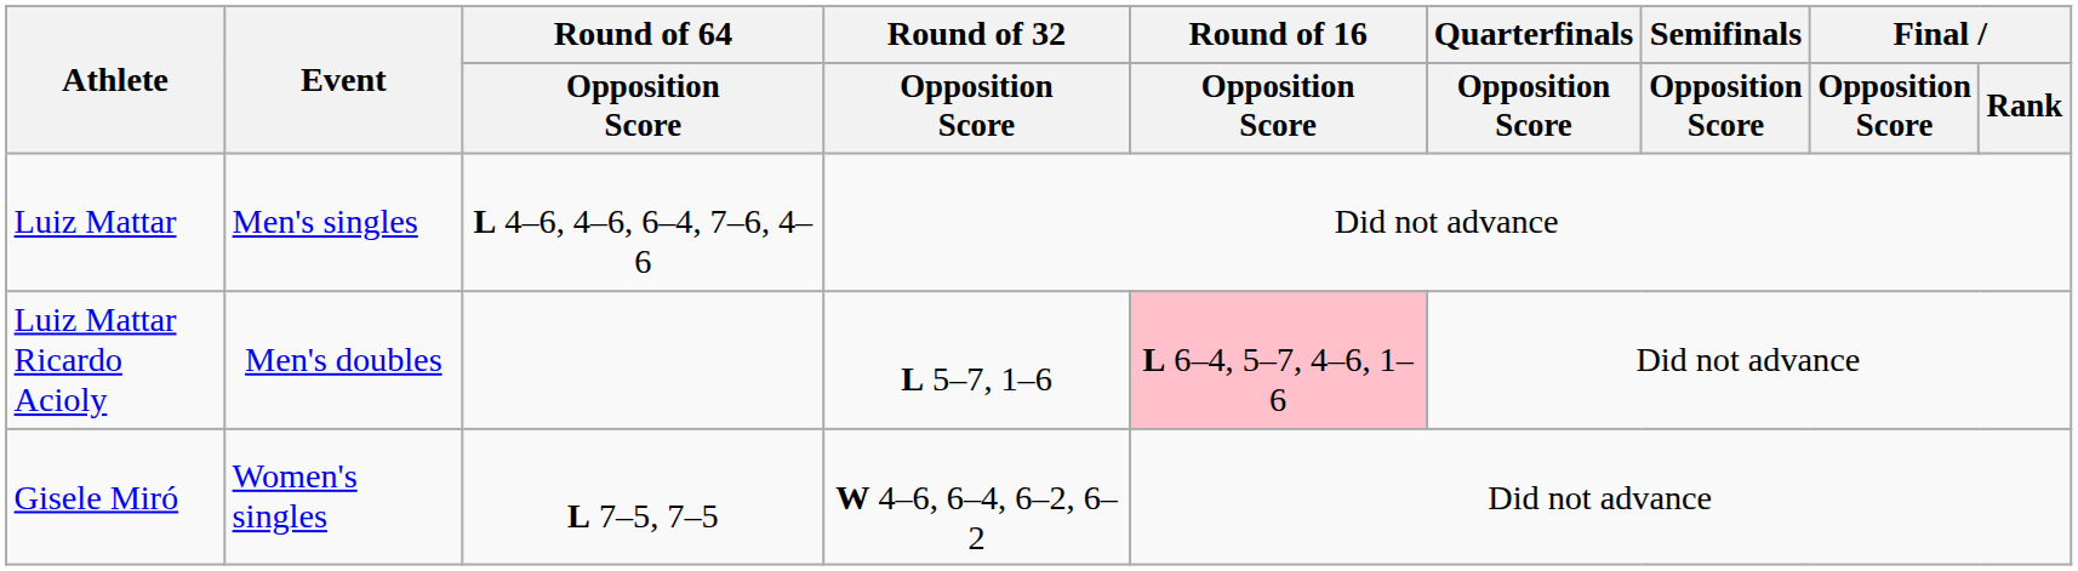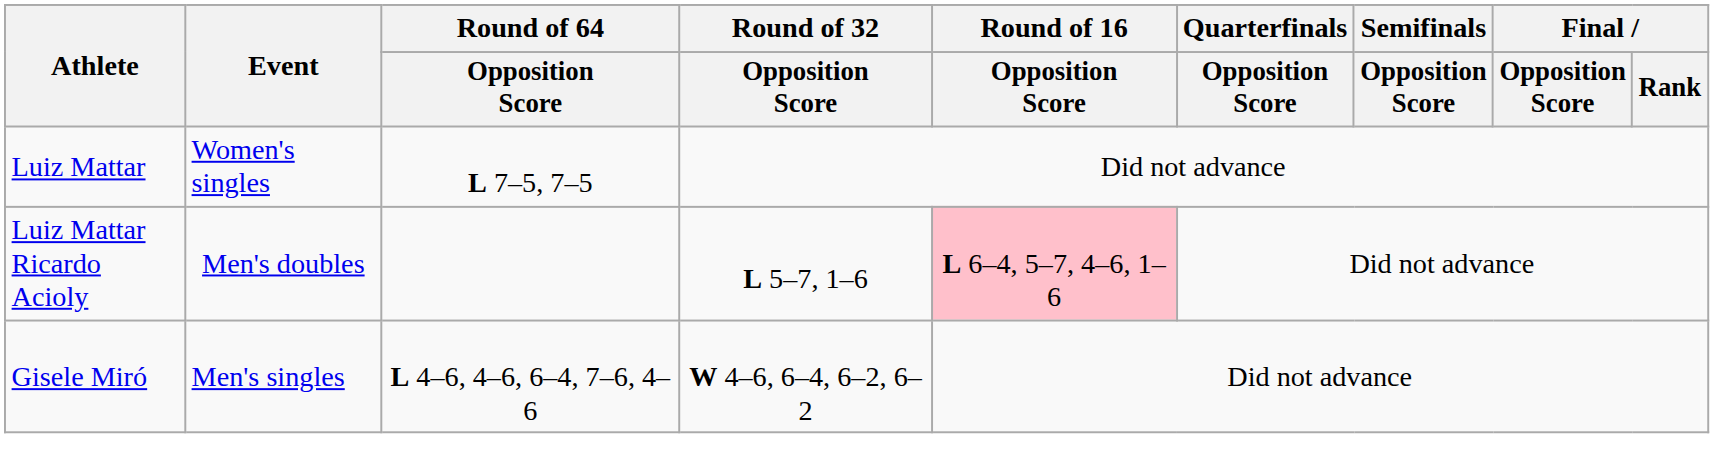 <table class=wikitable style="font-size:90%">
 <tr>
 <th rowspan="2">Athlete</th>
 <th rowspan="2">Event</th>
 <th>Round of 64</th>
 <th>Round of 32</th>
 <th>Round of 16</th>
 <th>Quarterfinals</th>
 <th>Semifinals</th>
 <th colspan=2>Final / </th>
 </tr>
 <tr style="font-size:95%">
 <th>Opposition<br>Score</th>
 <th>Opposition<br>Score</th>
 <th>Opposition<br>Score</th>
 <th>Opposition<br>Score</th>
 <th>Opposition<br>Score</th>
 <th>Opposition<br>Score</th>
 <th>Rank</th>
 </tr>
 <tr align=center>
 <td align=left><a href='#'>Luiz Mattar</a></td>
-<td align=left rowspan=1><a href='#'>Men's singles</a></td>
-<td><br><strong>L</strong> 4–6, 4–6, 6–4, 7–6, 4–6</td>
+<td align=left rowspan=1><a href='#'>Women's singles</a></td>
+<td><br><strong>L</strong> 7–5, 7–5</td>
 <td colspan=6>Did not advance</td>
 </tr>
 <tr align=center>
 <td align=left><a href='#'>Luiz Mattar</a><br><a href='#'>Ricardo Acioly</a></td>
 <td><a href='#'>Men's doubles</a></td>
 <td></td>
 <td><br><strong>L</strong> 5–7, 1–6</td>
 <td style="background: pink;"><br><strong>L</strong> 6–4, 5–7, 4–6, 1–6</td>
 <td colspan=4>Did not advance</td>
 </tr>
 <tr align=center>
 <td align=left><a href='#'>Gisele Miró</a></td>
-<td align=left rowspan=1><a href='#'>Women's singles</a></td>
-<td><br><strong>L</strong> 7–5, 7–5</td>
+<td align=left rowspan=1><a href='#'>Men's singles</a></td>
+<td><br><strong>L</strong> 4–6, 4–6, 6–4, 7–6, 4–6</td>
 <td><br><strong>W</strong> 4–6, 6–4, 6–2, 6–2</td>
 <td colspan=6>Did not advance</td>
 </tr>
 </table>
